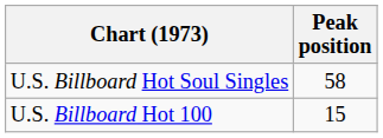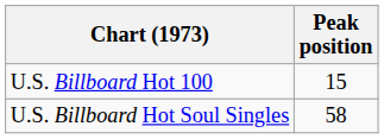 <table class="wikitable sortable">
 <tr>
 <th>Chart (1973)</th>
 <th>Peak<br>position</th>
 </tr>
 <tr>
+<td>U.S. <a href='#'><em>Billboard</em> Hot 100</a></td>
+<td align="center">15</td>
+</tr>
+<tr>
 <td>U.S. <em>Billboard</em> <a href='#'>Hot Soul Singles</a></td>
 <td align="center">58</td>
 </tr>
-<tr>
-<td>U.S. <a href='#'><em>Billboard</em> Hot 100</a></td>
-<td align="center">15</td>
-</tr>
 </table>
